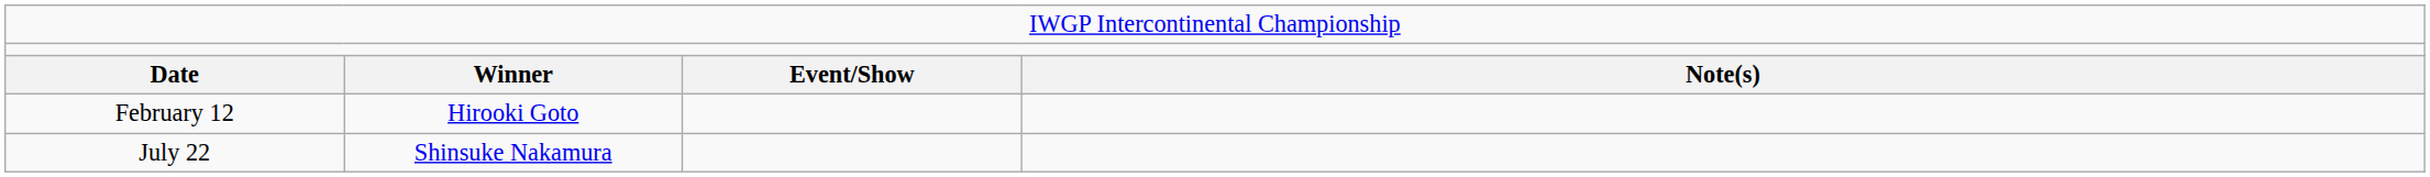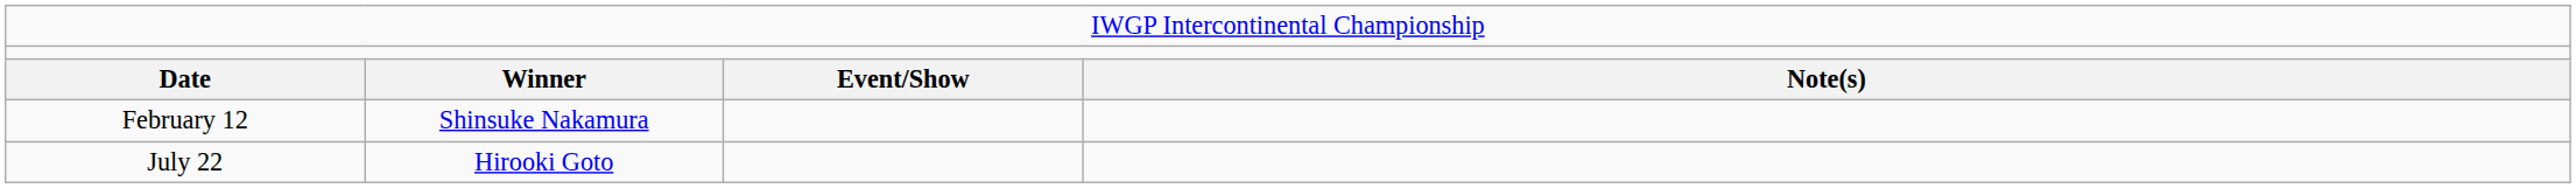 <table class="wikitable" style="text-align:center; width:100%;">
 <tr>
 <td colspan="5"><a href='#'>IWGP Intercontinental Championship</a></td>
 </tr>
 <tr>
 <td colspan="5"><strong></strong></td>
 </tr>
 <tr>
 <th width=14%>Date</th>
 <th width=14%>Winner</th>
 <th width=14%>Event/Show</th>
 <th width=58%>Note(s)</th>
 </tr>
 <tr>
 <td>February 12</td>
-<td><a href='#'>Hirooki Goto</a></td>
+<td><a href='#'>Shinsuke Nakamura</a></td>
 <td></td>
 <td align=left></td>
 </tr>
 <tr>
 <td>July 22</td>
-<td><a href='#'>Shinsuke Nakamura</a></td>
+<td><a href='#'>Hirooki Goto</a></td>
 <td></td>
 <td align=left></td>
 </tr>
 </table>
